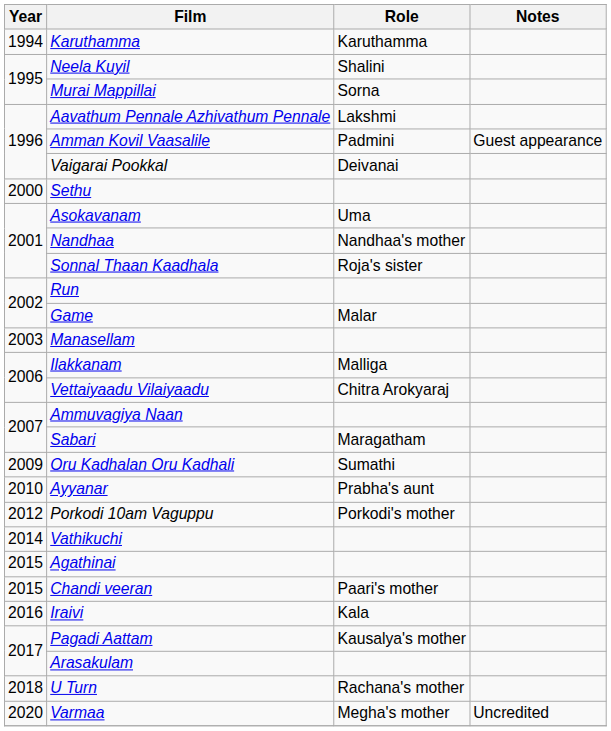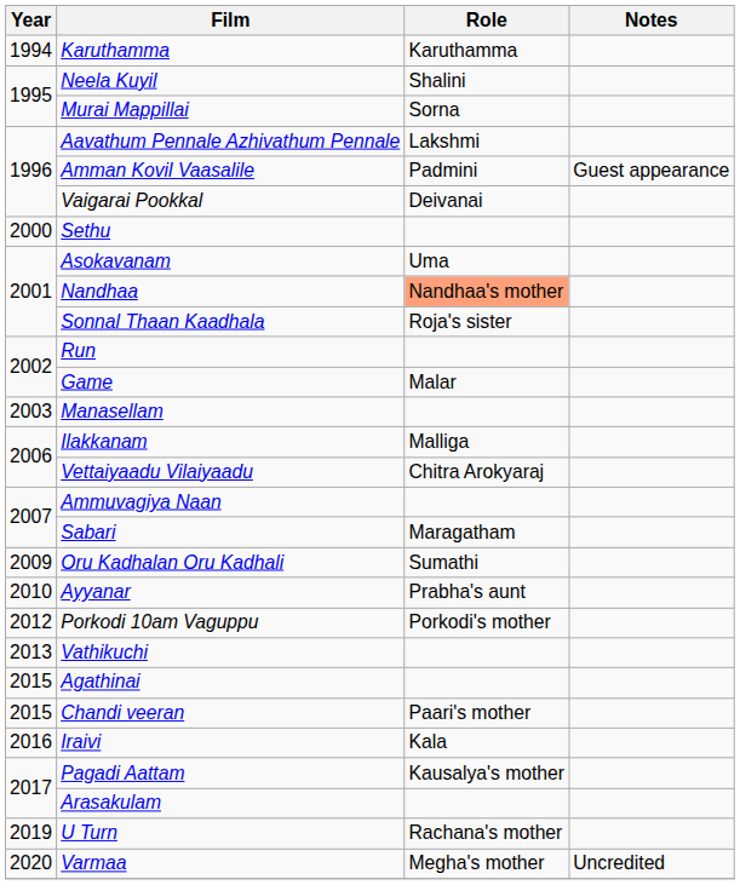 <table class="wikitable sortable">
 <tr>
 <th>Year</th>
 <th>Film</th>
 <th>Role</th>
 <th class=unsortable>Notes</th>
 </tr>
 <tr>
 <td>1994</td>
 <td><em><a href='#'>Karuthamma</a></em></td>
 <td>Karuthamma</td>
 <td></td>
 </tr>
 <tr>
 <td rowspan="2">1995</td>
 <td><em><a href='#'>Neela Kuyil</a></em></td>
 <td>Shalini</td>
 <td></td>
 </tr>
 <tr>
 <td><em><a href='#'>Murai Mappillai</a></em></td>
 <td>Sorna</td>
 <td></td>
 </tr>
 <tr>
 <td rowspan="3">1996</td>
 <td><em><a href='#'>Aavathum Pennale Azhivathum Pennale</a></em></td>
 <td>Lakshmi</td>
 <td></td>
 </tr>
 <tr>
 <td><em><a href='#'>Amman Kovil Vaasalile</a></em></td>
 <td>Padmini</td>
 <td>Guest appearance</td>
 </tr>
 <tr>
 <td><em>Vaigarai Pookkal</em></td>
 <td>Deivanai</td>
 <td></td>
 </tr>
 <tr>
 <td>2000</td>
 <td><em><a href='#'>Sethu</a></em></td>
 <td></td>
 <td></td>
 </tr>
 <tr>
 <td rowspan="3">2001</td>
 <td><em><a href='#'>Asokavanam</a></em></td>
 <td>Uma</td>
 <td></td>
 </tr>
 <tr>
 <td><em><a href='#'>Nandhaa</a></em></td>
-<td>Nandhaa's mother</td>
+<td style="background: lightsalmon;">Nandhaa's mother</td>
 <td></td>
 </tr>
 <tr>
 <td><em><a href='#'>Sonnal Thaan Kaadhala</a></em></td>
 <td>Roja's sister</td>
 <td></td>
 </tr>
 <tr>
 <td rowspan="2">2002</td>
 <td><em><a href='#'>Run</a></em></td>
 <td></td>
 <td></td>
 </tr>
 <tr>
 <td><em><a href='#'>Game</a></em></td>
 <td>Malar</td>
 <td></td>
 </tr>
 <tr>
 <td>2003</td>
 <td><em><a href='#'>Manasellam</a></em></td>
 <td></td>
 <td></td>
 </tr>
 <tr>
 <td rowspan="2">2006</td>
 <td><em><a href='#'>Ilakkanam</a></em></td>
 <td>Malliga</td>
 <td></td>
 </tr>
 <tr>
 <td><em><a href='#'>Vettaiyaadu Vilaiyaadu</a></em></td>
 <td>Chitra Arokyaraj</td>
 <td></td>
 </tr>
 <tr>
 <td rowspan="2">2007</td>
 <td><em><a href='#'>Ammuvagiya Naan</a></em></td>
 <td></td>
 <td></td>
 </tr>
 <tr>
 <td><em><a href='#'>Sabari</a></em></td>
 <td>Maragatham</td>
 <td></td>
 </tr>
 <tr>
 <td>2009</td>
 <td><em><a href='#'>Oru Kadhalan Oru Kadhali</a></em></td>
 <td>Sumathi</td>
 <td></td>
 </tr>
 <tr>
 <td>2010</td>
 <td><em><a href='#'>Ayyanar</a></em></td>
 <td>Prabha's aunt</td>
 <td></td>
 </tr>
 <tr>
 <td>2012</td>
 <td><em>Porkodi 10am Vaguppu</em></td>
 <td>Porkodi's mother</td>
 <td></td>
 </tr>
 <tr>
-<td>2014</td>
+<td>2013</td>
 <td><em><a href='#'>Vathikuchi</a></em></td>
 <td></td>
 <td></td>
 </tr>
 <tr>
 <td>2015</td>
 <td><em><a href='#'>Agathinai</a></em></td>
 <td></td>
 <td></td>
 </tr>
 <tr>
 <td>2015</td>
 <td><em><a href='#'>Chandi veeran</a></em></td>
 <td>Paari's mother</td>
 <td></td>
 </tr>
 <tr>
 <td>2016</td>
 <td><em><a href='#'>Iraivi</a></em></td>
 <td>Kala</td>
 <td></td>
 </tr>
 <tr>
 <td rowspan="2">2017</td>
 <td><em><a href='#'>Pagadi Aattam</a></em></td>
 <td>Kausalya's mother</td>
 <td></td>
 </tr>
 <tr>
 <td><em><a href='#'>Arasakulam</a></em></td>
 <td></td>
 <td></td>
 </tr>
 <tr>
-<td>2018</td>
+<td>2019</td>
 <td><a href='#'><em>U Turn</em></a></td>
 <td>Rachana's mother</td>
 <td></td>
 </tr>
 <tr>
 <td>2020</td>
 <td><em><a href='#'>Varmaa</a></em></td>
 <td>Megha's mother</td>
 <td>Uncredited</td>
 </tr>
 <tr>
 </tr>
 </table>
